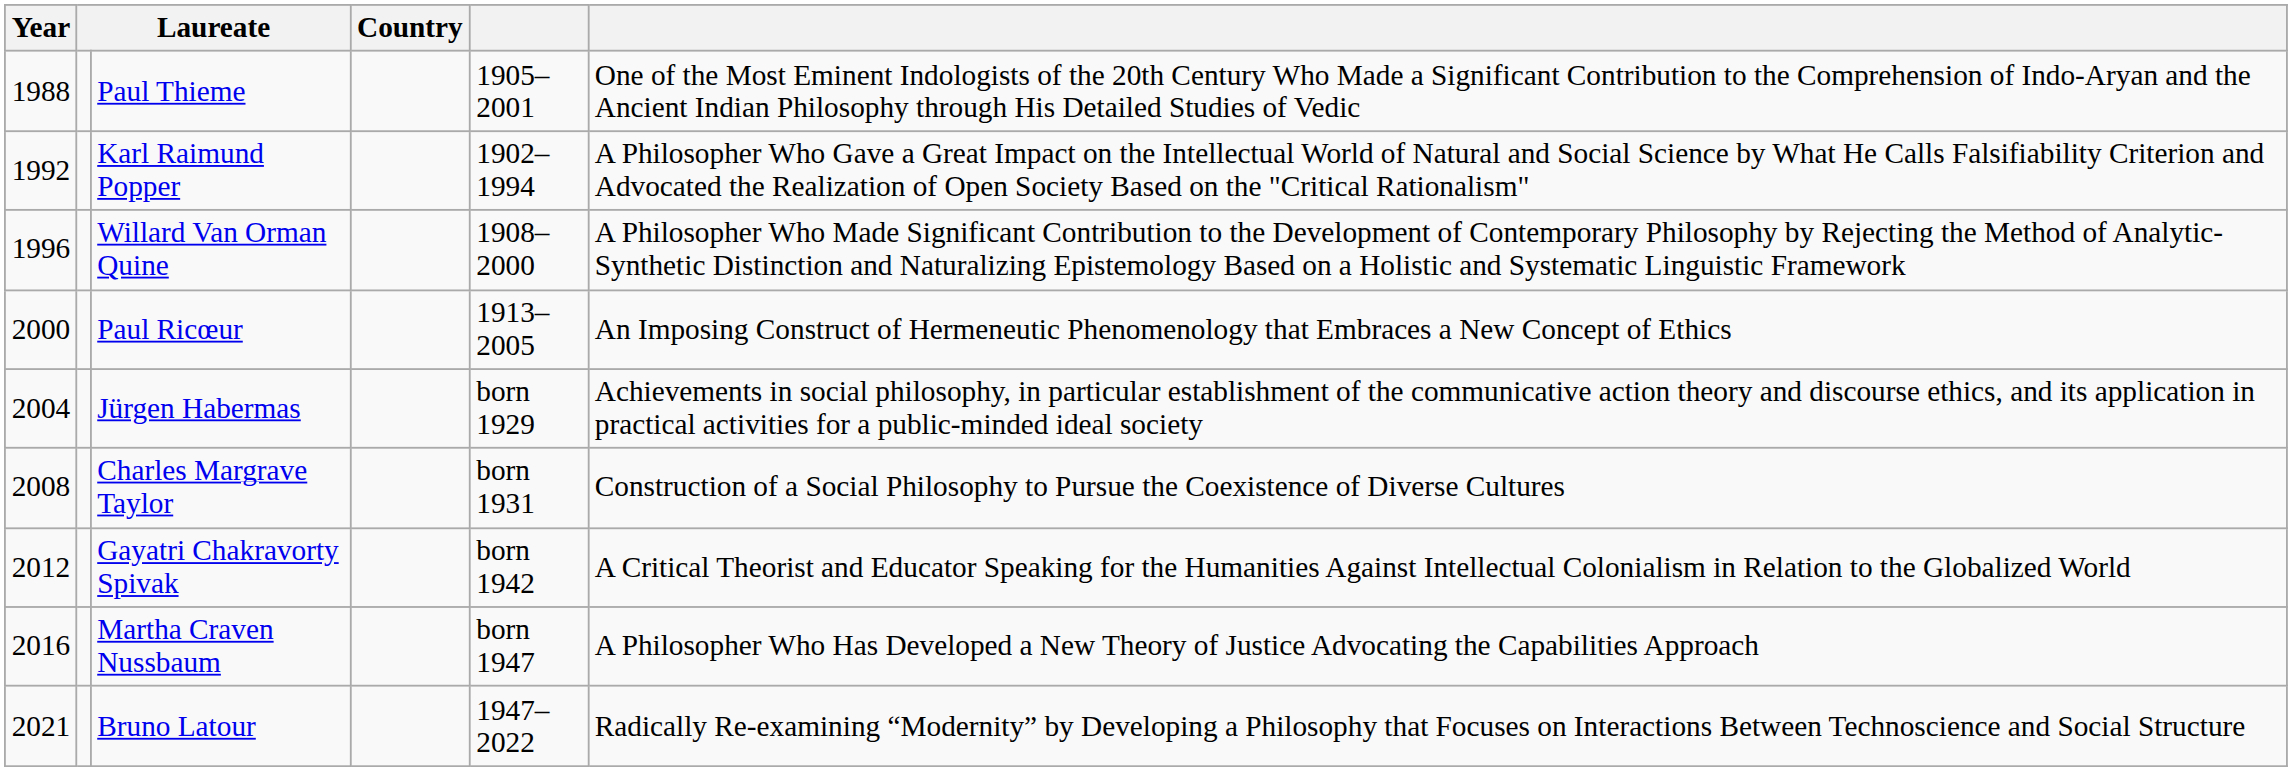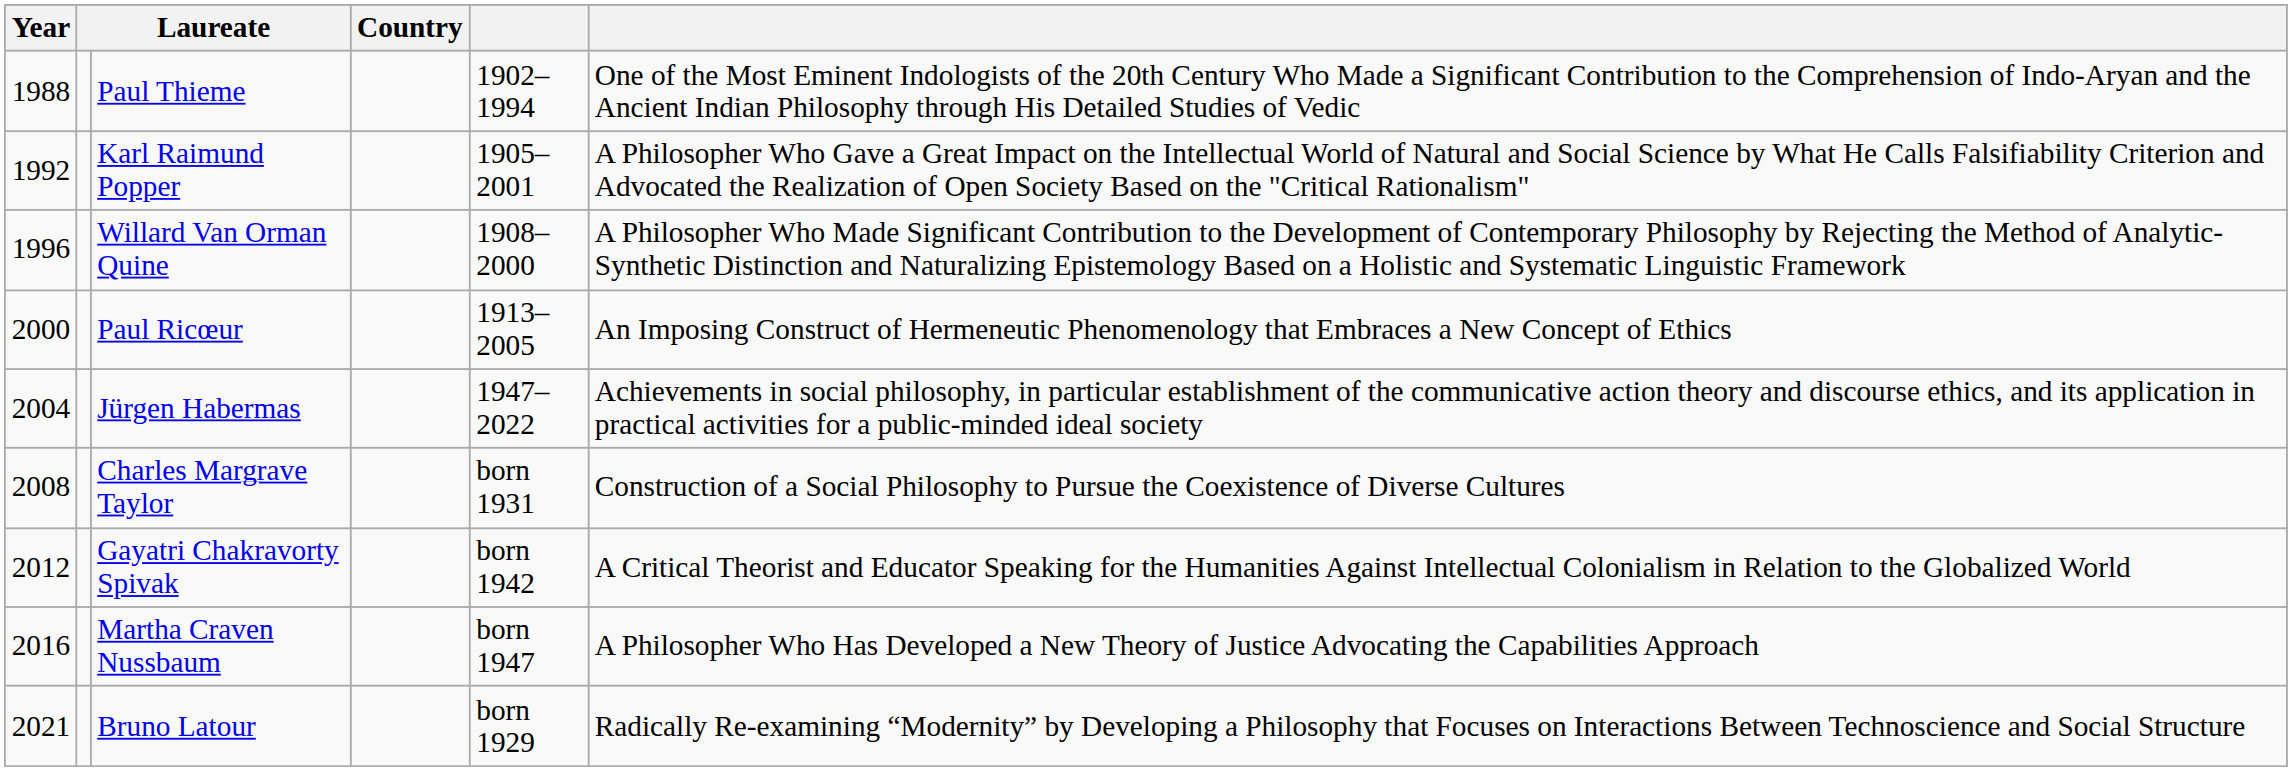 <table class="wikitable">
 <tr>
 <th>Year</th>
 <th colspan=2>Laureate</th>
 <th>Country</th>
 <th></th>
 <th></th>
 </tr>
 <tr>
 <td>1988</td>
 <td></td>
 <td><a href='#'>Paul Thieme</a></td>
 <td></td>
-<td>1905–2001</td>
+<td>1902–1994</td>
 <td>One of the Most Eminent Indologists of the 20th Century Who Made a Significant Contribution to the Comprehension of Indo-Aryan and the Ancient Indian Philosophy through His Detailed Studies of Vedic</td>
 </tr>
 <tr>
 <td>1992</td>
 <td></td>
 <td><a href='#'>Karl Raimund Popper</a></td>
 <td></td>
-<td>1902–1994</td>
+<td>1905–2001</td>
 <td>A Philosopher Who Gave a Great Impact on the Intellectual World of Natural and Social Science by What He Calls Falsifiability Criterion and Advocated the Realization of Open Society Based on the "Critical Rationalism"</td>
 </tr>
 <tr>
 <td>1996</td>
 <td></td>
 <td><a href='#'>Willard Van Orman Quine</a></td>
 <td></td>
 <td>1908–2000</td>
 <td>A Philosopher Who Made Significant Contribution to the Development of Contemporary Philosophy by Rejecting the Method of Analytic-Synthetic Distinction and Naturalizing Epistemology Based on a Holistic and Systematic Linguistic Framework</td>
 </tr>
 <tr>
 <td>2000</td>
 <td></td>
 <td><a href='#'>Paul Ricœur</a></td>
 <td></td>
 <td>1913–2005</td>
 <td>An Imposing Construct of Hermeneutic Phenomenology that Embraces a New Concept of Ethics</td>
 </tr>
 <tr>
 <td>2004</td>
 <td></td>
 <td><a href='#'>Jürgen Habermas</a></td>
 <td></td>
-<td>born 1929</td>
+<td>1947–2022</td>
 <td>Achievements in social philosophy, in particular establishment of the communicative action theory and discourse ethics, and its application in practical activities for a public-minded ideal society</td>
 </tr>
 <tr>
 <td>2008</td>
 <td></td>
 <td><a href='#'>Charles Margrave Taylor</a></td>
 <td></td>
 <td>born 1931</td>
 <td>Construction of a Social Philosophy to Pursue the Coexistence of Diverse Cultures</td>
 </tr>
 <tr>
 <td>2012</td>
 <td></td>
 <td><a href='#'>Gayatri Chakravorty Spivak</a></td>
 <td></td>
 <td>born 1942</td>
 <td>A Critical Theorist and Educator Speaking for the Humanities Against Intellectual Colonialism in Relation to the Globalized World</td>
 </tr>
 <tr>
 <td>2016</td>
 <td></td>
 <td><a href='#'>Martha Craven Nussbaum</a></td>
 <td></td>
 <td>born 1947</td>
 <td>A Philosopher Who Has Developed a New Theory of Justice Advocating the Capabilities Approach</td>
 </tr>
 <tr>
 <td>2021</td>
 <td></td>
 <td><a href='#'>Bruno Latour</a></td>
 <td></td>
-<td>1947–2022</td>
+<td>born 1929</td>
 <td>Radically Re-examining “Modernity” by Developing a Philosophy that Focuses on Interactions Between Technoscience and Social Structure</td>
 </tr>
 </table>
